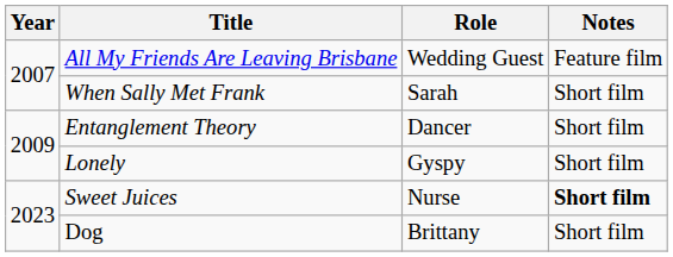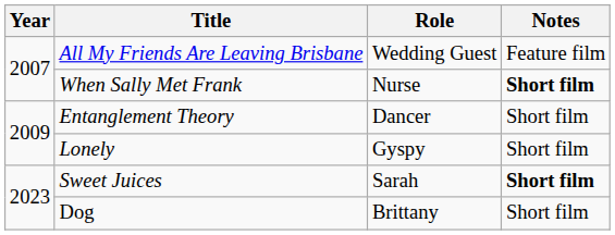 <table class="wikitable sortable">
 <tr>
 <th>Year</th>
 <th>Title</th>
 <th>Role</th>
 <th>Notes</th>
 </tr>
 <tr>
 <td rowspan="2">2007</td>
 <td><em><a href='#'>All My Friends Are Leaving Brisbane</a></em></td>
 <td>Wedding Guest</td>
 <td>Feature film</td>
 </tr>
 <tr>
 <td><em>When Sally Met Frank</em></td>
-<td>Sarah</td>
-<td>Short film</td>
+<td>Nurse</td>
+<td><strong>Short film</strong></td>
 </tr>
 <tr>
 <td rowspan="2">2009</td>
 <td><em>Entanglement Theory</em></td>
 <td>Dancer</td>
 <td>Short film</td>
 </tr>
 <tr>
 <td><em>Lonely</em></td>
 <td>Gyspy</td>
 <td>Short film</td>
 </tr>
 <tr>
 <td rowspan="3">2023</td>
 <td><em>Sweet Juices</em></td>
-<td>Nurse</td>
+<td>Sarah</td>
 <td><strong>Short film</strong></td>
 </tr>
 <tr>
 <td>Dog</td>
 <td>Brittany</td>
 <td>Short film</td>
 </tr>
 </table>
